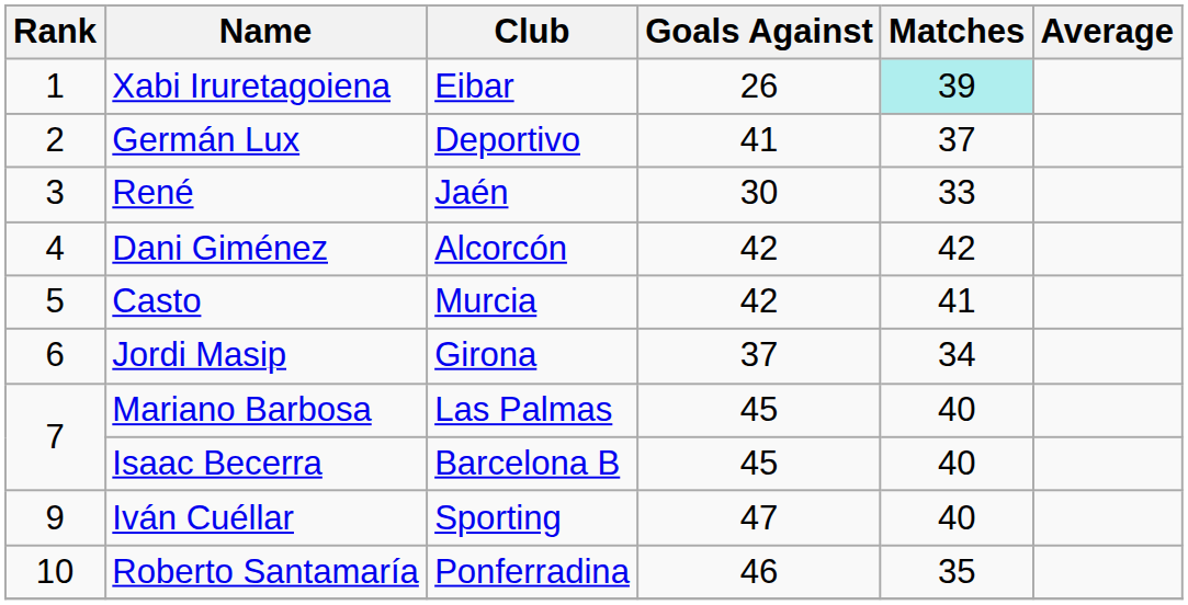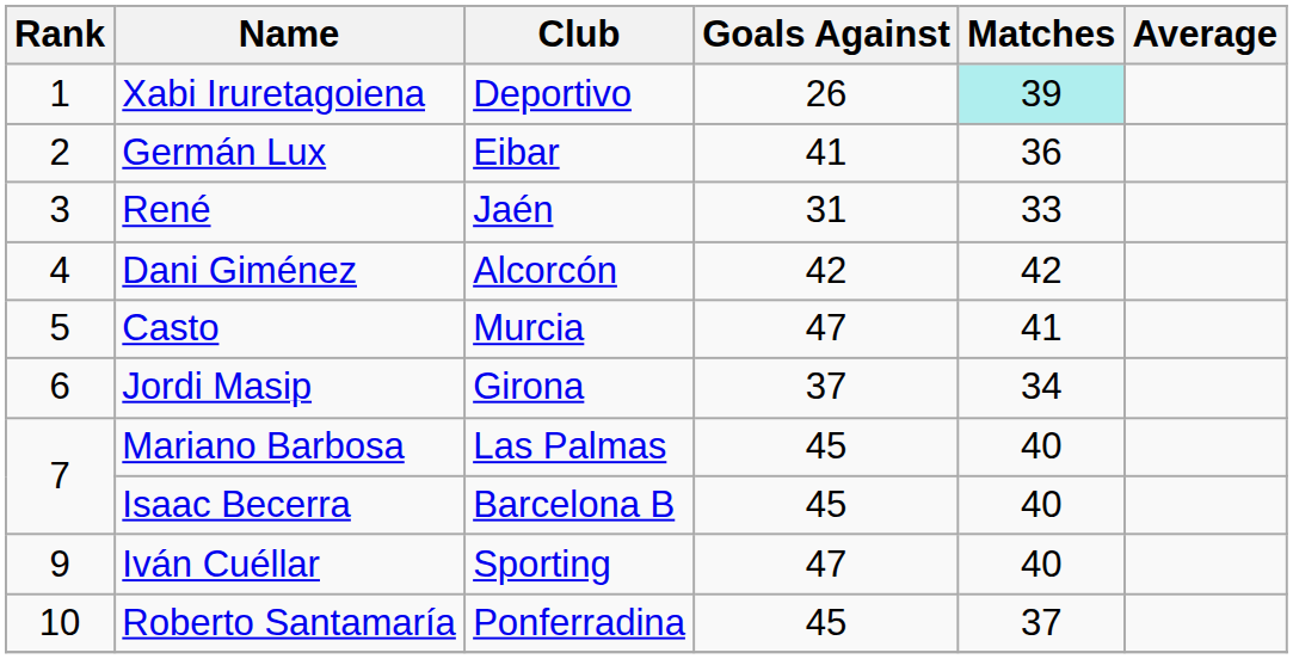 <table class="wikitable" style="text-align:center">
 <tr>
 <th>Rank</th>
 <th>Name</th>
 <th>Club</th>
 <th>Goals Against</th>
 <th>Matches</th>
 <th>Average</th>
 </tr>
 <tr>
 <td>1</td>
 <td align="left"> <a href='#'>Xabi Iruretagoiena</a></td>
-<td align="left"><a href='#'>Eibar</a></td>
+<td align="left"><a href='#'>Deportivo</a></td>
 <td>26</td>
 <td style="background: paleturquoise;">39</td>
 <td></td>
 </tr>
 <tr>
 <td>2</td>
 <td align="left"> <a href='#'>Germán Lux</a></td>
-<td align="left"><a href='#'>Deportivo</a></td>
+<td align="left"><a href='#'>Eibar</a></td>
 <td>41</td>
-<td>37</td>
+<td>36</td>
 <td></td>
 </tr>
 <tr>
 <td>3</td>
 <td align="left"> <a href='#'>René</a></td>
 <td align="left"><a href='#'>Jaén</a></td>
-<td>30</td>
+<td>31</td>
 <td>33</td>
 <td></td>
 </tr>
 <tr>
 <td>4</td>
 <td align="left"> <a href='#'>Dani Giménez</a></td>
 <td align="left"><a href='#'>Alcorcón</a></td>
 <td>42</td>
 <td>42</td>
 <td></td>
 </tr>
 <tr>
 <td>5</td>
 <td align="left"> <a href='#'>Casto</a></td>
 <td align="left"><a href='#'>Murcia</a></td>
-<td>42</td>
+<td>47</td>
 <td>41</td>
 <td></td>
 </tr>
 <tr>
 <td>6</td>
 <td align="left"> <a href='#'>Jordi Masip</a></td>
 <td align="left"><a href='#'>Girona</a></td>
 <td>37</td>
 <td>34</td>
 <td></td>
 </tr>
 <tr>
 <td rowspan=2>7</td>
 <td align="left"> <a href='#'>Mariano Barbosa</a></td>
 <td align="left"><a href='#'>Las Palmas</a></td>
 <td>45</td>
 <td>40</td>
 <td></td>
 </tr>
 <tr>
 <td align=left> <a href='#'>Isaac Becerra</a></td>
 <td align="left"><a href='#'>Barcelona B</a></td>
 <td>45</td>
 <td>40</td>
 <td></td>
 </tr>
 <tr>
 <td>9</td>
 <td align="left"> <a href='#'>Iván Cuéllar</a></td>
 <td align="left"><a href='#'>Sporting</a></td>
 <td>47</td>
 <td>40</td>
 <td></td>
 </tr>
 <tr>
 <td>10</td>
 <td align="left"> <a href='#'>Roberto Santamaría</a></td>
 <td align="left"><a href='#'>Ponferradina</a></td>
-<td>46</td>
-<td>35</td>
+<td>45</td>
+<td>37</td>
 <td></td>
 </tr>
 <tr>
 </tr>
 </table>
